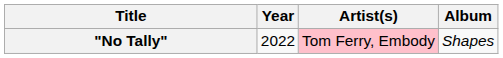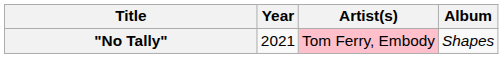 <table class="wikitable plainrowheaders" style="text-align:center;">
 <tr>
 <th scope="col" style="width:16em;">Title</th>
 <th scope="col" style="width:1em;">Year</th>
 <th scope="col">Artist(s)</th>
 <th scope="col">Album</th>
 </tr>
 <tr>
 <th scope="row">"No Tally"</th>
-<td>2022</td>
+<td>2021</td>
 <td style="background: pink;">Tom Ferry, Embody</td>
 <td><em>Shapes</em></td>
 </tr>
 </table>
